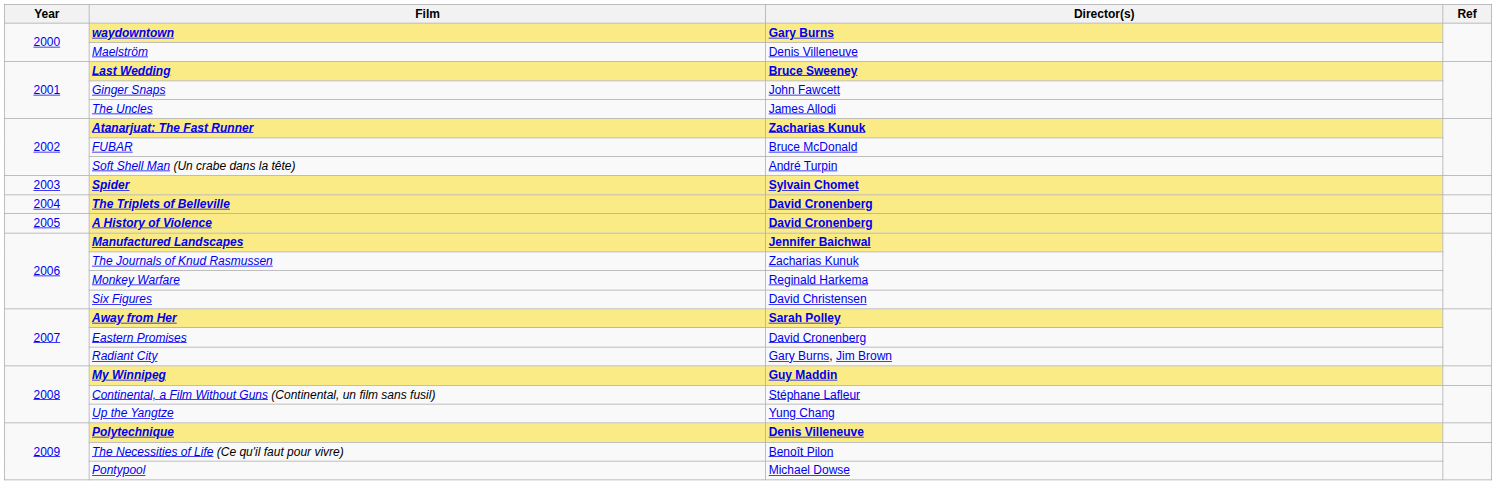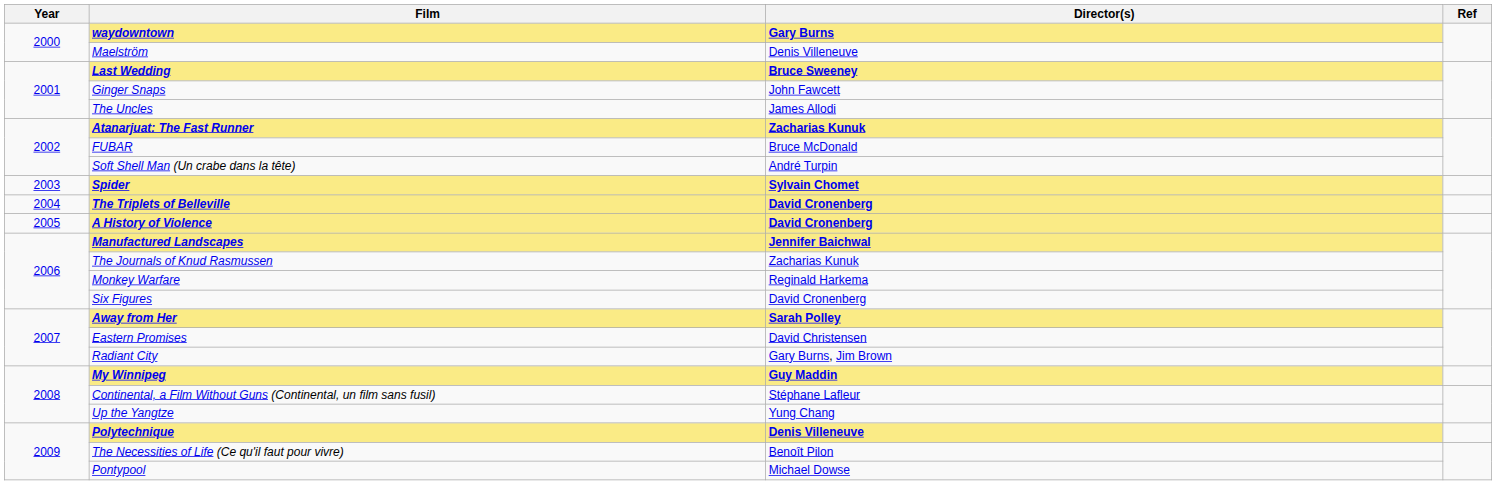 <table class="wikitable" width="100%" cellpadding="5">
 <tr>
 <th width="50"><strong>Year</strong></th>
 <th width="450"><strong>Film</strong></th>
 <th width="450"><strong>Director(s)</strong></th>
 <th width="15"><strong>Ref</strong></th>
 </tr>
 <tr>
 <td rowspan="2" style="text-align:center;"><a href='#'>2000</a></td>
 <td style="background:#FAEB86;"><strong><em><a href='#'>waydowntown</a></em></strong></td>
 <td style="background:#FAEB86;"><strong><a href='#'>Gary Burns</a></strong></td>
 <td rowspan=2></td>
 </tr>
 <tr>
 <td><em><a href='#'>Maelström</a></em></td>
 <td><a href='#'>Denis Villeneuve</a></td>
 </tr>
 <tr>
 <td rowspan="3" style="text-align:center;"><a href='#'>2001</a></td>
 <td style="background:#FAEB86;"><strong><em><a href='#'>Last Wedding</a></em></strong></td>
 <td style="background:#FAEB86;"><strong><a href='#'>Bruce Sweeney</a></strong></td>
 <td rowspan=3></td>
 </tr>
 <tr>
 <td><em><a href='#'>Ginger Snaps</a></em></td>
 <td><a href='#'>John Fawcett</a></td>
 </tr>
 <tr>
 <td><em><a href='#'>The Uncles</a></em></td>
 <td><a href='#'>James Allodi</a></td>
 </tr>
 <tr>
 <td rowspan="3" style="text-align:center;"><a href='#'>2002</a></td>
 <td style="background:#FAEB86;"><strong><em><a href='#'>Atanarjuat: The Fast Runner</a></em></strong></td>
 <td style="background:#FAEB86;"><strong><a href='#'>Zacharias Kunuk</a></strong></td>
 <td rowspan=3></td>
 </tr>
 <tr>
 <td><em><a href='#'>FUBAR</a></em></td>
 <td><a href='#'>Bruce McDonald</a></td>
 </tr>
 <tr>
 <td><em><a href='#'>Soft Shell Man</a> (Un crabe dans la tête)</em></td>
 <td><a href='#'>André Turpin</a></td>
 </tr>
 <tr>
 <td style="text-align:center;"><a href='#'>2003</a></td>
 <td style="background:#FAEB86;"><strong><em><a href='#'>Spider</a></em></strong></td>
 <td style="background:#FAEB86;"><strong><a href='#'>Sylvain Chomet</a></strong></td>
 <td></td>
 </tr>
 <tr>
 <td style="text-align:center;"><a href='#'>2004</a></td>
 <td style="background:#FAEB86;"><strong><em><a href='#'>The Triplets of Belleville</a></em></strong></td>
 <td style="background:#FAEB86;"><strong><a href='#'>David Cronenberg</a></strong></td>
 <td></td>
 </tr>
 <tr>
 <td style="text-align:center;"><a href='#'>2005</a></td>
 <td style="background:#FAEB86;"><strong><em><a href='#'>A History of Violence</a></em></strong></td>
 <td style="background:#FAEB86;"><strong><a href='#'>David Cronenberg</a></strong></td>
 <td></td>
 </tr>
 <tr>
 <td rowspan="4" style="text-align:center;"><a href='#'>2006</a></td>
 <td style="background:#FAEB86;"><strong><em><a href='#'>Manufactured Landscapes</a></em></strong></td>
 <td style="background:#FAEB86;"><strong><a href='#'>Jennifer Baichwal</a></strong></td>
 <td rowspan=4></td>
 </tr>
 <tr>
 <td><em><a href='#'>The Journals of Knud Rasmussen</a></em></td>
 <td><a href='#'>Zacharias Kunuk</a></td>
 </tr>
 <tr>
 <td><em><a href='#'>Monkey Warfare</a></em></td>
 <td><a href='#'>Reginald Harkema</a></td>
 </tr>
 <tr>
 <td><em><a href='#'>Six Figures</a></em></td>
-<td><a href='#'>David Christensen</a></td>
+<td><a href='#'>David Cronenberg</a></td>
 </tr>
 <tr>
 <td rowspan="3" style="text-align:center;"><a href='#'>2007</a></td>
 <td style="background:#FAEB86;"><strong><em><a href='#'>Away from Her</a></em></strong></td>
 <td style="background:#FAEB86;"><strong><a href='#'>Sarah Polley</a></strong></td>
 <td rowspan=3></td>
 </tr>
 <tr>
 <td><em><a href='#'>Eastern Promises</a></em></td>
-<td><a href='#'>David Cronenberg</a></td>
+<td><a href='#'>David Christensen</a></td>
 </tr>
 <tr>
 <td><em><a href='#'>Radiant City</a></em></td>
 <td><a href='#'>Gary Burns</a>, <a href='#'>Jim Brown</a></td>
 </tr>
 <tr>
 <td rowspan="3" style="text-align:center;"><a href='#'>2008</a></td>
 <td style="background:#FAEB86;"><strong><em><a href='#'>My Winnipeg</a></em></strong></td>
 <td style="background:#FAEB86;"><strong><a href='#'>Guy Maddin</a></strong></td>
 <td></td>
 </tr>
 <tr>
 <td><em><a href='#'>Continental, a Film Without Guns</a> (Continental, un film sans fusil)</em></td>
 <td><a href='#'>Stéphane Lafleur</a></td>
 <td rowspan=2></td>
 </tr>
 <tr>
 <td><em><a href='#'>Up the Yangtze</a></em></td>
 <td><a href='#'>Yung Chang</a></td>
 </tr>
 <tr>
 <td rowspan="3" style="text-align:center;"><a href='#'>2009</a></td>
 <td style="background:#FAEB86;"><strong><em><a href='#'>Polytechnique</a></em></strong></td>
 <td style="background:#FAEB86;"><strong><a href='#'>Denis Villeneuve</a></strong></td>
 <td></td>
 </tr>
 <tr>
 <td><em><a href='#'>The Necessities of Life</a> (Ce qu'il faut pour vivre)</em></td>
 <td><a href='#'>Benoît Pilon</a></td>
 <td rowspan=2></td>
 </tr>
 <tr>
 <td><em><a href='#'>Pontypool</a></em></td>
 <td><a href='#'>Michael Dowse</a></td>
 </tr>
 </table>
